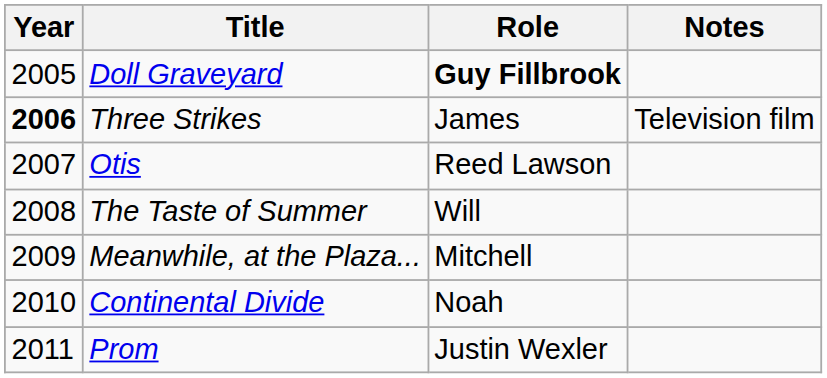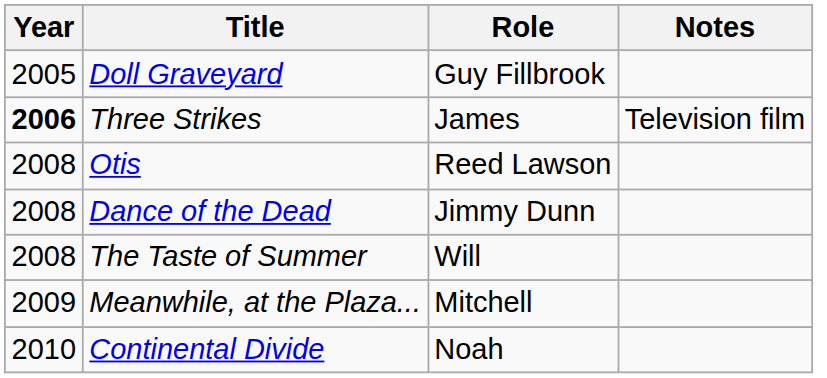 <table class="wikitable sortable">
 <tr>
 <th>Year</th>
 <th>Title</th>
 <th>Role</th>
 <th class="unsortable">Notes</th>
 </tr>
 <tr>
 <td>2005</td>
 <td><em><a href='#'>Doll Graveyard</a></em></td>
-<td><strong>Guy Fillbrook</strong></td>
+<td>Guy Fillbrook</td>
 <td></td>
 </tr>
 <tr>
 <td><strong>2006</strong></td>
 <td><em>Three Strikes</em></td>
 <td>James</td>
 <td>Television film</td>
 </tr>
 <tr>
-<td>2007</td>
+<td>2008</td>
 <td><em><a href='#'>Otis</a></em></td>
 <td>Reed Lawson</td>
+<td></td>
+</tr>
+<tr>
+<td>2008</td>
+<td><em><a href='#'>Dance of the Dead</a></em></td>
+<td>Jimmy Dunn</td>
 <td></td>
 </tr>
 <tr>
 <td>2008</td>
 <td><em>The Taste of Summer</em></td>
 <td>Will</td>
 <td></td>
 </tr>
 <tr>
 <td>2009</td>
 <td><em>Meanwhile, at the Plaza...</em></td>
 <td>Mitchell</td>
 <td></td>
 </tr>
 <tr>
 <td>2010</td>
 <td><em><a href='#'>Continental Divide</a></em></td>
 <td>Noah</td>
 <td></td>
 </tr>
-<tr>
-<td>2011</td>
-<td><em><a href='#'>Prom</a></em></td>
-<td>Justin Wexler</td>
-<td></td>
-</tr>
 </table>
